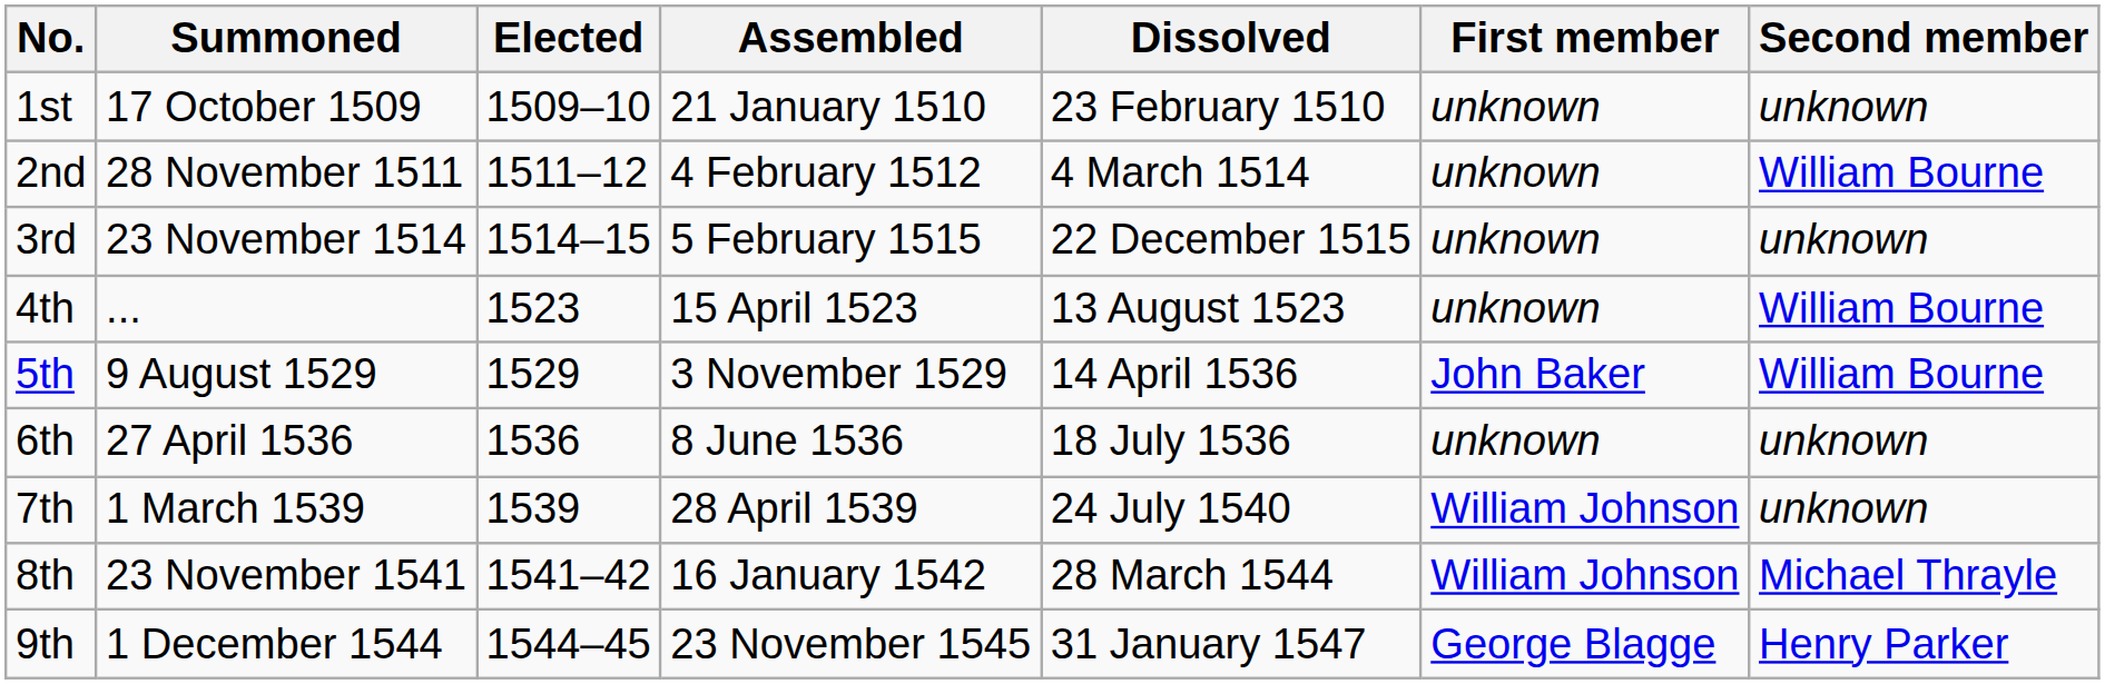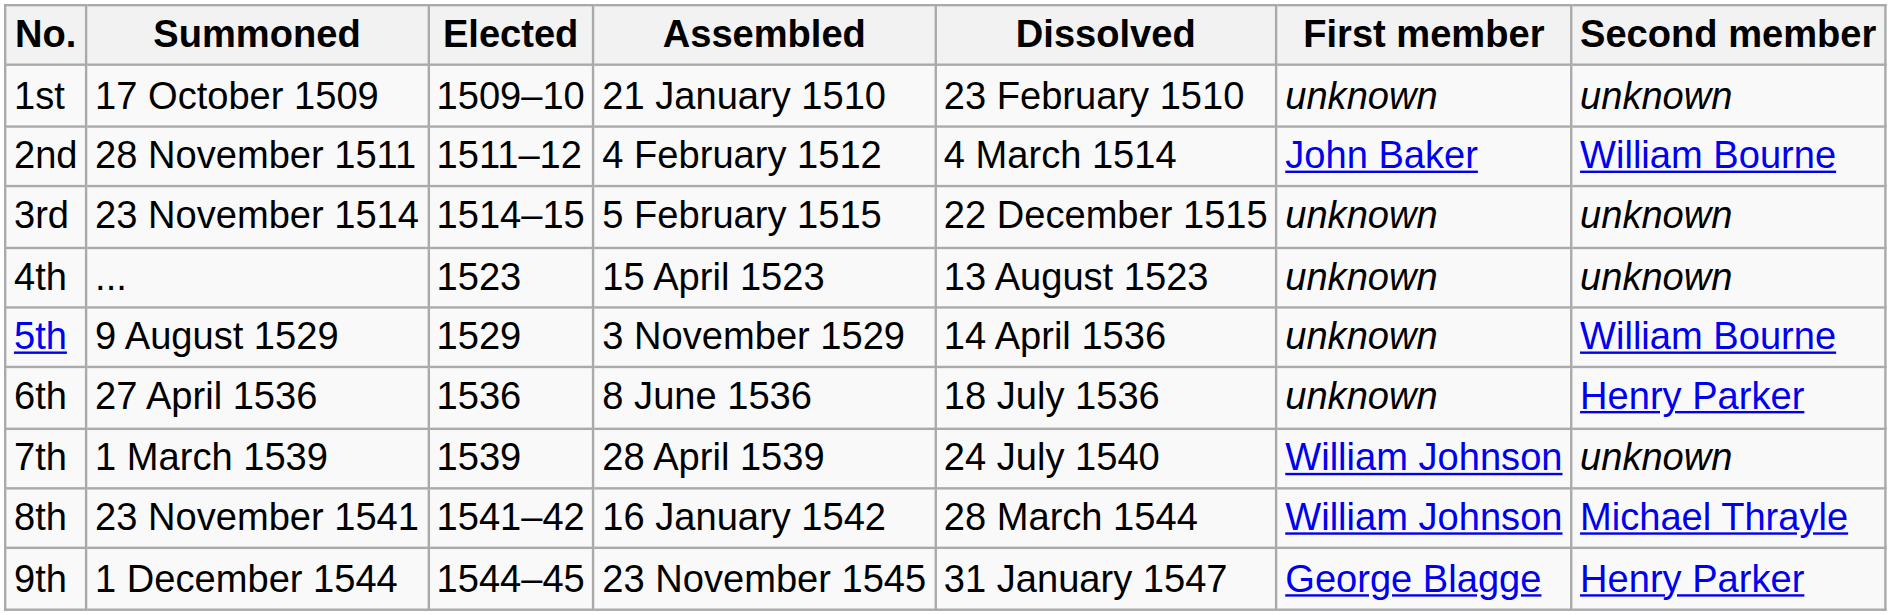 <table class="wikitable">
 <tr>
 <th>No.</th>
 <th>Summoned</th>
 <th>Elected</th>
 <th>Assembled</th>
 <th>Dissolved</th>
 <th>First member</th>
 <th>Second member</th>
 </tr>
 <tr>
 <td>1st</td>
 <td>17 October 1509</td>
 <td>1509–10</td>
 <td>21 January 1510</td>
 <td>23 February 1510</td>
 <td><em>unknown</em></td>
 <td><em>unknown</em></td>
 </tr>
 <tr>
 <td>2nd</td>
 <td>28 November 1511</td>
 <td>1511–12</td>
 <td>4 February 1512</td>
 <td>4 March 1514</td>
-<td><em>unknown</em></td>
+<td><a href='#'>John Baker</a></td>
 <td><a href='#'>William Bourne</a></td>
 </tr>
 <tr>
 <td>3rd</td>
 <td>23 November 1514</td>
 <td>1514–15</td>
 <td>5 February 1515</td>
 <td>22 December 1515</td>
 <td><em>unknown</em></td>
 <td><em>unknown</em></td>
 </tr>
 <tr>
 <td>4th</td>
 <td>...</td>
 <td>1523</td>
 <td>15 April 1523</td>
 <td>13 August 1523</td>
 <td><em>unknown</em></td>
-<td><a href='#'>William Bourne</a></td>
+<td><em>unknown</em></td>
 </tr>
 <tr>
 <td><a href='#'>5th</a></td>
 <td>9 August 1529</td>
 <td>1529</td>
 <td>3 November 1529</td>
 <td>14 April 1536</td>
-<td><a href='#'>John Baker</a></td>
+<td><em>unknown</em></td>
 <td><a href='#'>William Bourne</a></td>
 </tr>
 <tr>
 <td>6th</td>
 <td>27 April 1536</td>
 <td>1536</td>
 <td>8 June 1536</td>
 <td>18 July 1536</td>
 <td><em>unknown</em></td>
-<td><em>unknown</em></td>
+<td><a href='#'>Henry Parker</a></td>
 </tr>
 <tr>
 <td>7th</td>
 <td>1 March 1539</td>
 <td>1539</td>
 <td>28 April 1539</td>
 <td>24 July 1540</td>
 <td><a href='#'>William Johnson</a></td>
 <td><em>unknown</em></td>
 </tr>
 <tr>
 <td>8th</td>
 <td>23 November 1541</td>
 <td>1541–42</td>
 <td>16 January 1542</td>
 <td>28 March 1544</td>
 <td><a href='#'>William Johnson</a></td>
 <td><a href='#'>Michael Thrayle</a></td>
 </tr>
 <tr>
 <td>9th</td>
 <td>1 December 1544</td>
 <td>1544–45</td>
 <td>23 November 1545</td>
 <td>31 January 1547</td>
 <td><a href='#'>George Blagge</a></td>
 <td><a href='#'>Henry Parker</a></td>
 </tr>
 </table>
